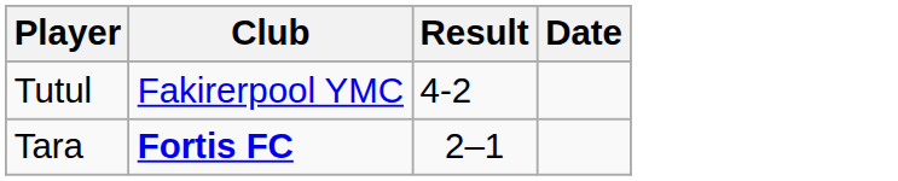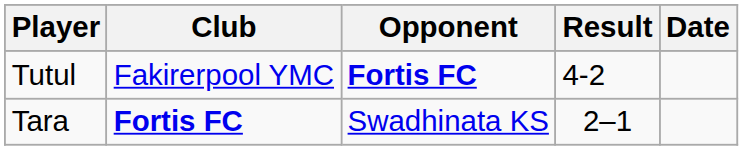 <table class="wikitable">
 <tr>
 <th>Player</th>
 <th>Club</th>
+<th>Opponent</th>
 <th style="text-align:center">Result</th>
 <th>Date</th>
 </tr>
 <tr>
 <td>Tutul</td>
 <td><a href='#'>Fakirerpool YMC</a></td>
+<td><strong><a href='#'>Fortis FC</a></strong></td>
 <td>4-2</td>
 <td></td>
 </tr>
 <tr>
 <td>Tara</td>
 <td><strong><a href='#'>Fortis FC</a></strong></td>
+<td><a href='#'>Swadhinata KS</a></td>
 <td align="center">2–1</td>
 <td></td>
 </tr>
 </table>
